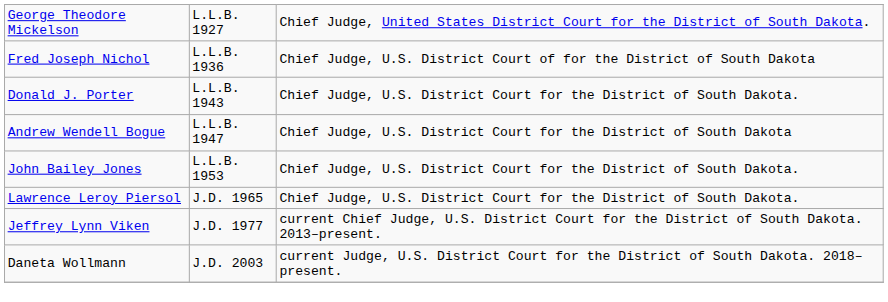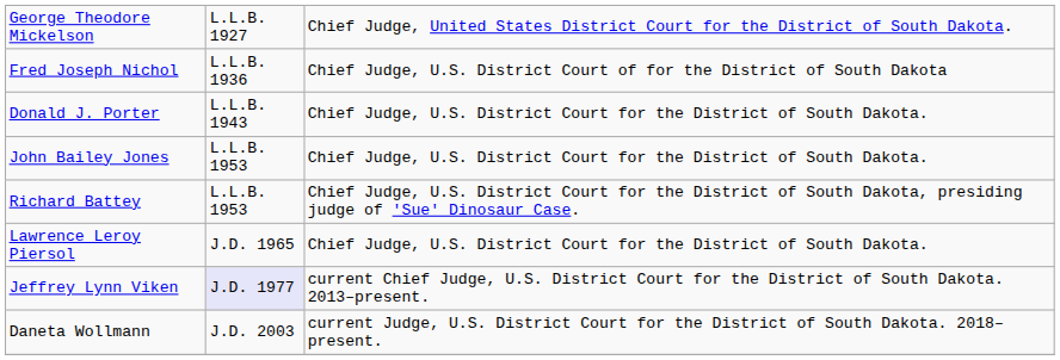 <table class="wikitable">
 <tr>
 <td><a href='#'>George Theodore Mickelson</a></td>
 <td>L.L.B. 1927</td>
 <td>Chief Judge, <a href='#'>United States District Court for the District of South Dakota</a>.</td>
 </tr>
 <tr>
 <td><a href='#'>Fred Joseph Nichol</a></td>
 <td>L.L.B. 1936</td>
 <td>Chief Judge, U.S. District Court of for the District of South Dakota</td>
 </tr>
 <tr>
 <td><a href='#'>Donald J. Porter</a></td>
 <td>L.L.B. 1943</td>
 <td>Chief Judge, U.S. District Court for the District of South Dakota.</td>
 </tr>
 <tr>
-<td><a href='#'>Andrew Wendell Bogue</a></td>
-<td>L.L.B. 1947</td>
-<td>Chief Judge, U.S. District Court for the District of South Dakota</td>
-</tr>
-<tr>
 <td><a href='#'>John Bailey Jones</a></td>
 <td>L.L.B. 1953</td>
 <td>Chief Judge, U.S. District Court for the District of South Dakota.</td>
+</tr>
+<tr>
+<td><a href='#'>Richard Battey</a></td>
+<td>L.L.B. 1953</td>
+<td>Chief Judge, U.S. District Court for the District of South Dakota, presiding judge of <a href='#'>'Sue' Dinosaur Case</a>.</td>
 </tr>
 <tr>
 <td><a href='#'>Lawrence Leroy Piersol</a></td>
 <td>J.D. 1965</td>
 <td>Chief Judge, U.S. District Court for the District of South Dakota.</td>
 </tr>
 <tr>
 <td><a href='#'>Jeffrey Lynn Viken</a></td>
-<td>J.D. 1977</td>
+<td style="background: lavender;">J.D. 1977</td>
 <td>current Chief Judge, U.S. District Court for the District of South Dakota. 2013–present.</td>
 </tr>
 <tr>
 <td>Daneta Wollmann</td>
 <td>J.D. 2003</td>
 <td>current Judge, U.S. District Court for the District of South Dakota. 2018–present.</td>
 </tr>
 <tr>
 </tr>
 </table>
